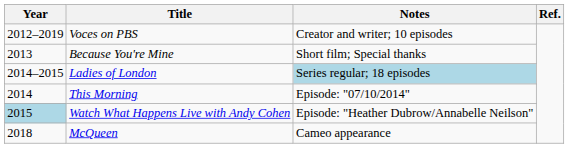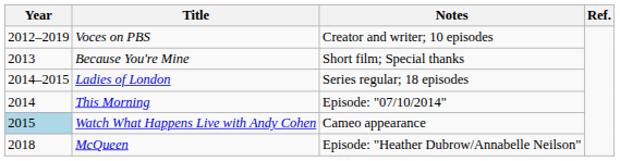 <table class="wikitable sortable">
 <tr>
 <th>Year</th>
 <th>Title</th>
 <th>Notes</th>
 <th>Ref.</th>
 </tr>
 <tr>
 <td>2012–2019</td>
 <td><em>Voces on PBS</em></td>
 <td>Creator and writer; 10 episodes</td>
 <td rowspan="6"></td>
 </tr>
 <tr>
 <td>2013</td>
 <td><em>Because You're Mine</em></td>
 <td>Short film; Special thanks</td>
 </tr>
 <tr>
 <td>2014–2015</td>
 <td><em><a href='#'>Ladies of London</a></em></td>
-<td style="background: lightblue;">Series regular; 18 episodes</td>
+<td>Series regular; 18 episodes</td>
 </tr>
 <tr>
 <td>2014</td>
 <td><em><a href='#'>This Morning</a></em></td>
 <td>Episode: "07/10/2014"</td>
 </tr>
 <tr>
 <td style="background: lightblue;">2015</td>
 <td><em><a href='#'>Watch What Happens Live with Andy Cohen</a></em></td>
-<td>Episode: "Heather Dubrow/Annabelle Neilson"</td>
+<td>Cameo appearance</td>
 </tr>
 <tr>
 <td>2018</td>
 <td><em><a href='#'>McQueen</a></em></td>
-<td>Cameo appearance</td>
+<td>Episode: "Heather Dubrow/Annabelle Neilson"</td>
 </tr>
 </table>
